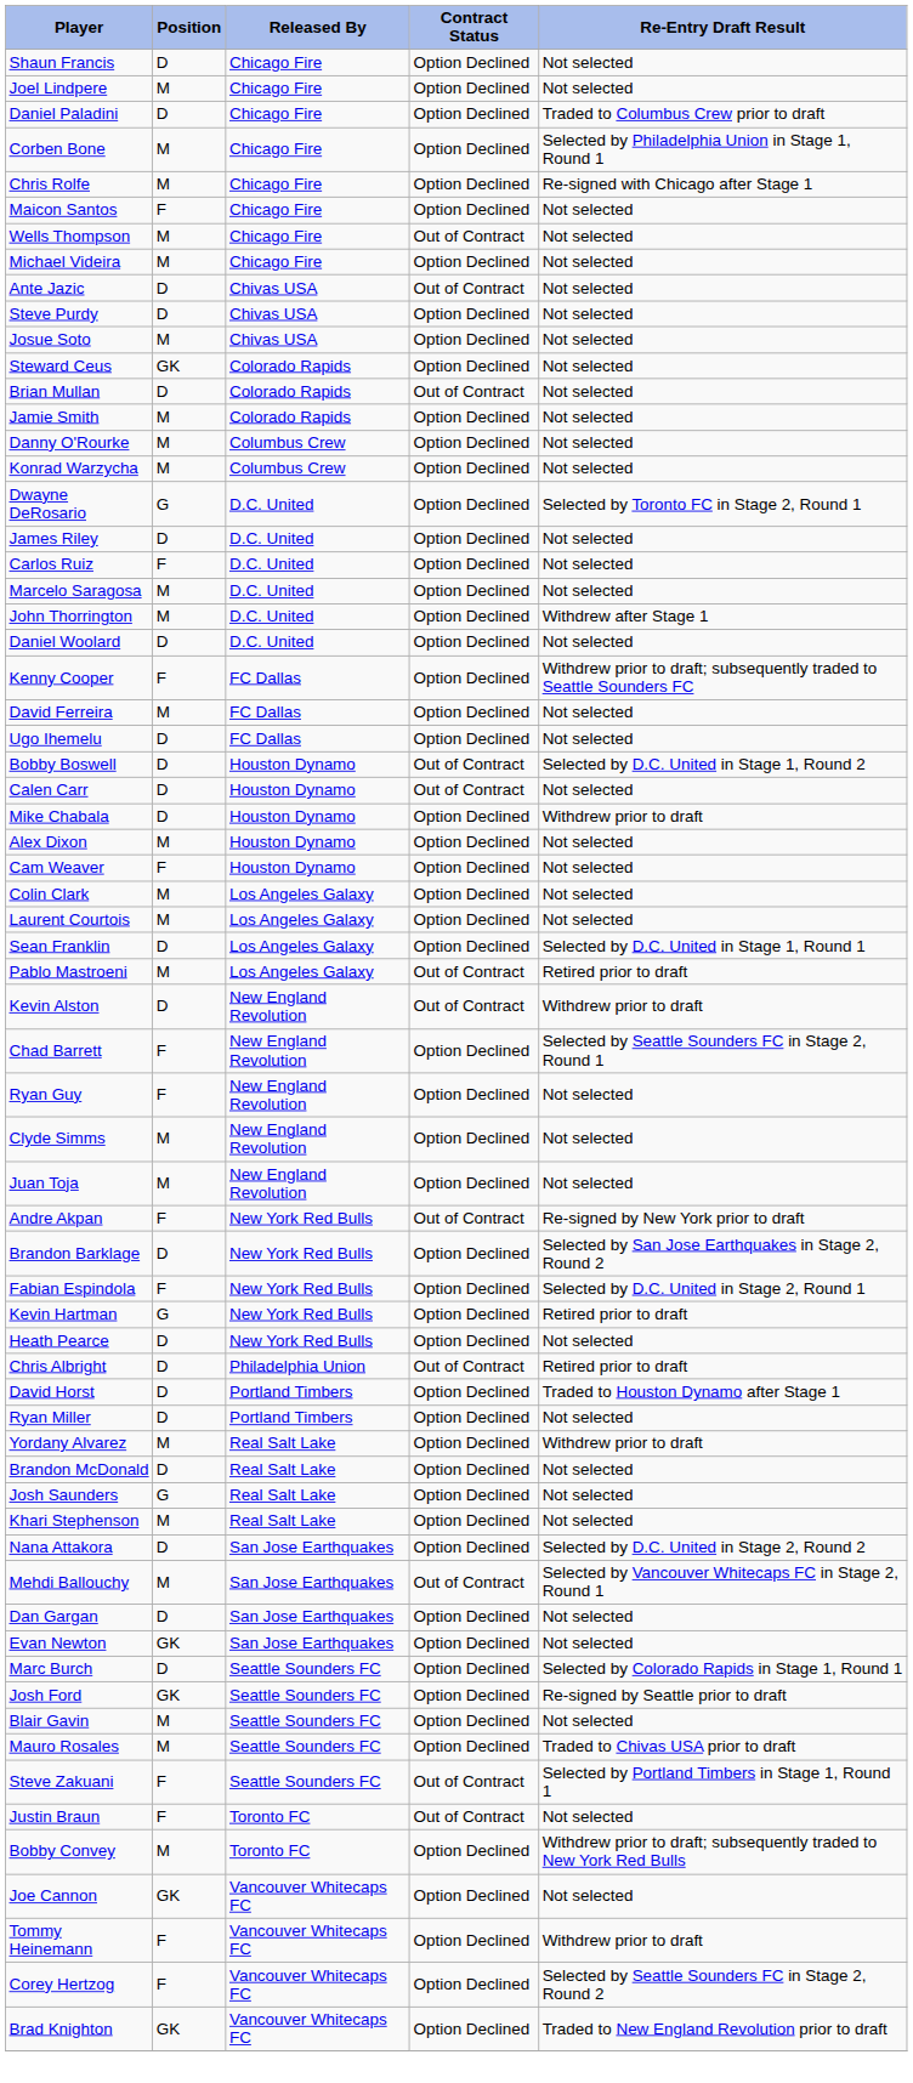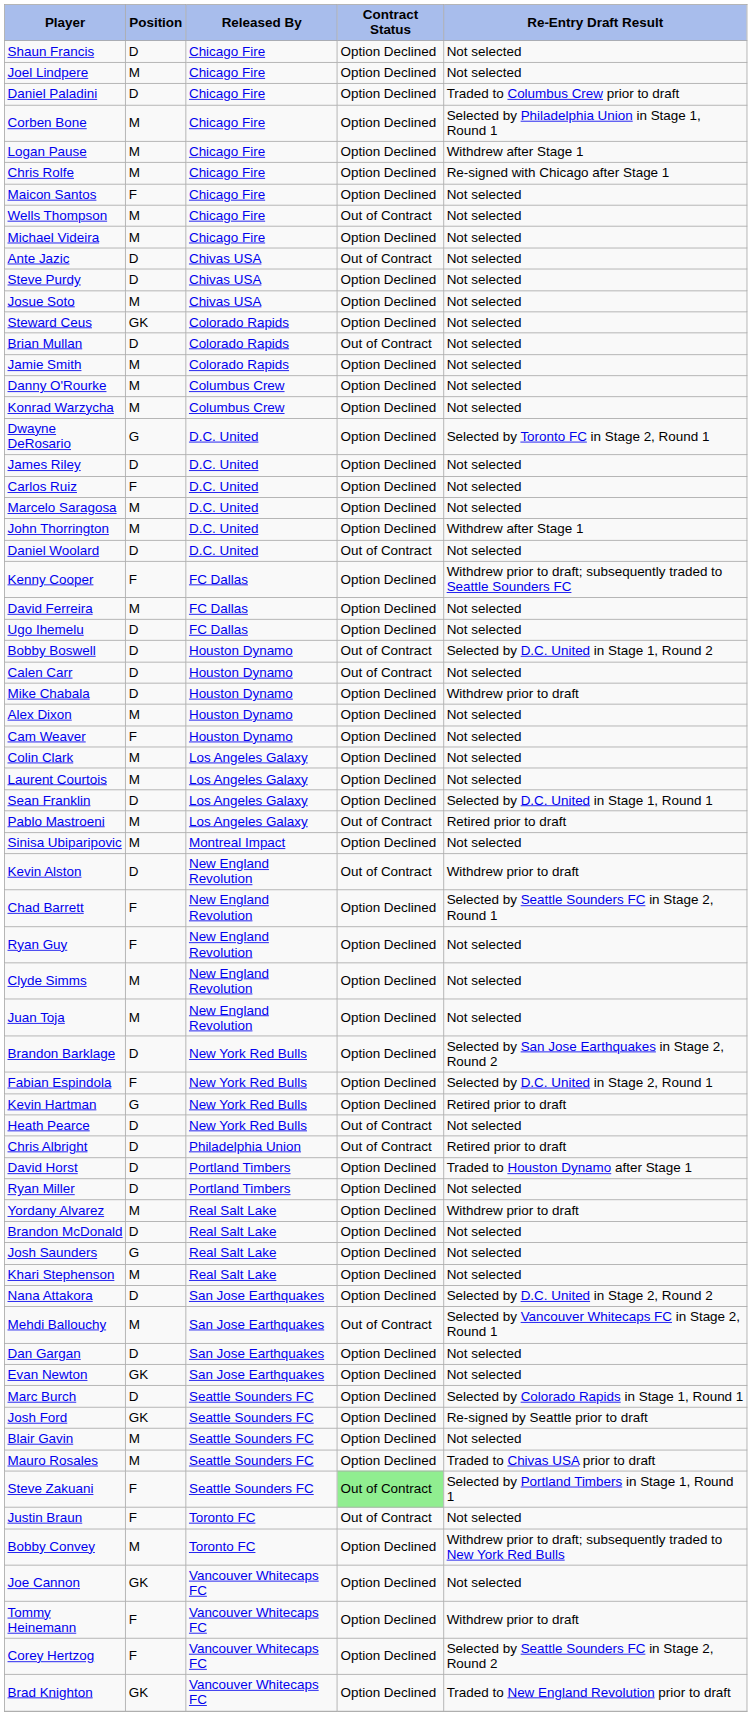 <table class="wikitable sortable" style="width:70%">
 <tr>
 <th style="background:#A8BDEC;" width=16%>Player</th>
 <th width=6% style="background:#A8BDEC;">Position</th>
 <th width=20% style="background:#A8BDEC;">Released By</th>
 <th width=14% style="background:#A8BDEC;">Contract Status</th>
 <th width=40% style="background:#A8BDEC;">Re-Entry Draft Result</th>
 </tr>
 <tr>
 <td><a href='#'>Shaun Francis</a></td>
 <td>D</td>
 <td><a href='#'>Chicago Fire</a></td>
 <td>Option Declined</td>
 <td>Not selected</td>
 </tr>
 <tr>
 <td><a href='#'>Joel Lindpere</a></td>
 <td>M</td>
 <td><a href='#'>Chicago Fire</a></td>
 <td>Option Declined</td>
 <td>Not selected</td>
 </tr>
 <tr>
 <td><a href='#'>Daniel Paladini</a></td>
 <td>D</td>
 <td><a href='#'>Chicago Fire</a></td>
 <td>Option Declined</td>
 <td>Traded to <a href='#'>Columbus Crew</a> prior to draft</td>
 </tr>
 <tr>
 <td><a href='#'>Corben Bone</a></td>
 <td>M</td>
 <td><a href='#'>Chicago Fire</a></td>
 <td>Option Declined</td>
 <td>Selected by <a href='#'>Philadelphia Union</a> in Stage 1, Round 1</td>
+</tr>
+<tr>
+<td><a href='#'>Logan Pause</a></td>
+<td>M</td>
+<td><a href='#'>Chicago Fire</a></td>
+<td>Option Declined</td>
+<td>Withdrew after Stage 1</td>
 </tr>
 <tr>
 <td><a href='#'>Chris Rolfe</a></td>
 <td>M</td>
 <td><a href='#'>Chicago Fire</a></td>
 <td>Option Declined</td>
 <td>Re-signed with Chicago after Stage 1</td>
 </tr>
 <tr>
 <td><a href='#'>Maicon Santos</a></td>
 <td>F</td>
 <td><a href='#'>Chicago Fire</a></td>
 <td>Option Declined</td>
 <td>Not selected</td>
 </tr>
 <tr>
 <td><a href='#'>Wells Thompson</a></td>
 <td>M</td>
 <td><a href='#'>Chicago Fire</a></td>
 <td>Out of Contract</td>
 <td>Not selected</td>
 </tr>
 <tr>
 <td><a href='#'>Michael Videira</a></td>
 <td>M</td>
 <td><a href='#'>Chicago Fire</a></td>
 <td>Option Declined</td>
 <td>Not selected</td>
 </tr>
 <tr>
 <td><a href='#'>Ante Jazic</a></td>
 <td>D</td>
 <td><a href='#'>Chivas USA</a></td>
 <td>Out of Contract</td>
 <td>Not selected</td>
 </tr>
 <tr>
 <td><a href='#'>Steve Purdy</a></td>
 <td>D</td>
 <td><a href='#'>Chivas USA</a></td>
 <td>Option Declined</td>
 <td>Not selected</td>
 </tr>
 <tr>
 <td><a href='#'>Josue Soto</a></td>
 <td>M</td>
 <td><a href='#'>Chivas USA</a></td>
 <td>Option Declined</td>
 <td>Not selected</td>
 </tr>
 <tr>
 <td><a href='#'>Steward Ceus</a></td>
 <td>GK</td>
 <td><a href='#'>Colorado Rapids</a></td>
 <td>Option Declined</td>
 <td>Not selected</td>
 </tr>
 <tr>
 <td><a href='#'>Brian Mullan</a></td>
 <td>D</td>
 <td><a href='#'>Colorado Rapids</a></td>
 <td>Out of Contract</td>
 <td>Not selected</td>
 </tr>
 <tr>
 <td><a href='#'>Jamie Smith</a></td>
 <td>M</td>
 <td><a href='#'>Colorado Rapids</a></td>
 <td>Option Declined</td>
 <td>Not selected</td>
 </tr>
 <tr>
 <td><a href='#'>Danny O'Rourke</a></td>
 <td>M</td>
 <td><a href='#'>Columbus Crew</a></td>
 <td>Option Declined</td>
 <td>Not selected</td>
 </tr>
 <tr>
 <td><a href='#'>Konrad Warzycha</a></td>
 <td>M</td>
 <td><a href='#'>Columbus Crew</a></td>
 <td>Option Declined</td>
 <td>Not selected</td>
 </tr>
 <tr>
 <td><a href='#'>Dwayne DeRosario</a></td>
 <td>G</td>
 <td><a href='#'>D.C. United</a></td>
 <td>Option Declined</td>
 <td>Selected by <a href='#'>Toronto FC</a> in Stage 2, Round 1</td>
 </tr>
 <tr>
 <td><a href='#'>James Riley</a></td>
 <td>D</td>
 <td><a href='#'>D.C. United</a></td>
 <td>Option Declined</td>
 <td>Not selected</td>
 </tr>
 <tr>
 <td><a href='#'>Carlos Ruiz</a></td>
 <td>F</td>
 <td><a href='#'>D.C. United</a></td>
 <td>Option Declined</td>
 <td>Not selected</td>
 </tr>
 <tr>
 <td><a href='#'>Marcelo Saragosa</a></td>
 <td>M</td>
 <td><a href='#'>D.C. United</a></td>
 <td>Option Declined</td>
 <td>Not selected</td>
 </tr>
 <tr>
 <td><a href='#'>John Thorrington</a></td>
 <td>M</td>
 <td><a href='#'>D.C. United</a></td>
 <td>Option Declined</td>
 <td>Withdrew after Stage 1</td>
 </tr>
 <tr>
 <td><a href='#'>Daniel Woolard</a></td>
 <td>D</td>
 <td><a href='#'>D.C. United</a></td>
-<td>Option Declined</td>
+<td>Out of Contract</td>
 <td>Not selected</td>
 </tr>
 <tr>
 <td><a href='#'>Kenny Cooper</a></td>
 <td>F</td>
 <td><a href='#'>FC Dallas</a></td>
 <td>Option Declined</td>
 <td>Withdrew prior to draft; subsequently traded to <a href='#'>Seattle Sounders FC</a></td>
 </tr>
 <tr>
 <td><a href='#'>David Ferreira</a></td>
 <td>M</td>
 <td><a href='#'>FC Dallas</a></td>
 <td>Option Declined</td>
 <td>Not selected</td>
 </tr>
 <tr>
 <td><a href='#'>Ugo Ihemelu</a></td>
 <td>D</td>
 <td><a href='#'>FC Dallas</a></td>
 <td>Option Declined</td>
 <td>Not selected</td>
 </tr>
 <tr>
 <td><a href='#'>Bobby Boswell</a></td>
 <td>D</td>
 <td><a href='#'>Houston Dynamo</a></td>
 <td>Out of Contract</td>
 <td>Selected by <a href='#'>D.C. United</a> in Stage 1, Round 2</td>
 </tr>
 <tr>
 <td><a href='#'>Calen Carr</a></td>
 <td>D</td>
 <td><a href='#'>Houston Dynamo</a></td>
 <td>Out of Contract</td>
 <td>Not selected</td>
 </tr>
 <tr>
 <td><a href='#'>Mike Chabala</a></td>
 <td>D</td>
 <td><a href='#'>Houston Dynamo</a></td>
 <td>Option Declined</td>
 <td>Withdrew prior to draft</td>
 </tr>
 <tr>
 <td><a href='#'>Alex Dixon</a></td>
 <td>M</td>
 <td><a href='#'>Houston Dynamo</a></td>
 <td>Option Declined</td>
 <td>Not selected</td>
 </tr>
 <tr>
 <td><a href='#'>Cam Weaver</a></td>
 <td>F</td>
 <td><a href='#'>Houston Dynamo</a></td>
 <td>Option Declined</td>
 <td>Not selected</td>
 </tr>
 <tr>
 <td><a href='#'>Colin Clark</a></td>
 <td>M</td>
 <td><a href='#'>Los Angeles Galaxy</a></td>
 <td>Option Declined</td>
 <td>Not selected</td>
 </tr>
 <tr>
 <td><a href='#'>Laurent Courtois</a></td>
 <td>M</td>
 <td><a href='#'>Los Angeles Galaxy</a></td>
 <td>Option Declined</td>
 <td>Not selected</td>
 </tr>
 <tr>
 <td><a href='#'>Sean Franklin</a></td>
 <td>D</td>
 <td><a href='#'>Los Angeles Galaxy</a></td>
 <td>Option Declined</td>
 <td>Selected by <a href='#'>D.C. United</a> in Stage 1, Round 1</td>
 </tr>
 <tr>
 <td><a href='#'>Pablo Mastroeni</a></td>
 <td>M</td>
 <td><a href='#'>Los Angeles Galaxy</a></td>
 <td>Out of Contract</td>
 <td>Retired prior to draft</td>
 </tr>
 <tr>
+<td><a href='#'>Sinisa Ubiparipovic</a></td>
+<td>M</td>
+<td><a href='#'>Montreal Impact</a></td>
+<td>Option Declined</td>
+<td>Not selected</td>
+</tr>
+<tr>
 <td><a href='#'>Kevin Alston</a></td>
 <td>D</td>
 <td><a href='#'>New England Revolution</a></td>
 <td>Out of Contract</td>
 <td>Withdrew prior to draft</td>
 </tr>
 <tr>
 <td><a href='#'>Chad Barrett</a></td>
 <td>F</td>
 <td><a href='#'>New England Revolution</a></td>
 <td>Option Declined</td>
 <td>Selected by <a href='#'>Seattle Sounders FC</a> in Stage 2, Round 1</td>
 </tr>
 <tr>
 <td><a href='#'>Ryan Guy</a></td>
 <td>F</td>
 <td><a href='#'>New England Revolution</a></td>
 <td>Option Declined</td>
 <td>Not selected</td>
 </tr>
 <tr>
 <td><a href='#'>Clyde Simms</a></td>
 <td>M</td>
 <td><a href='#'>New England Revolution</a></td>
 <td>Option Declined</td>
 <td>Not selected</td>
 </tr>
 <tr>
 <td><a href='#'>Juan Toja</a></td>
 <td>M</td>
 <td><a href='#'>New England Revolution</a></td>
 <td>Option Declined</td>
 <td>Not selected</td>
 </tr>
 <tr>
-<td><a href='#'>Andre Akpan</a></td>
-<td>F</td>
-<td><a href='#'>New York Red Bulls</a></td>
-<td>Out of Contract</td>
-<td>Re-signed by New York prior to draft</td>
-</tr>
-<tr>
 <td><a href='#'>Brandon Barklage</a></td>
 <td>D</td>
 <td><a href='#'>New York Red Bulls</a></td>
 <td>Option Declined</td>
 <td>Selected by <a href='#'>San Jose Earthquakes</a> in Stage 2, Round 2</td>
 </tr>
 <tr>
 <td><a href='#'>Fabian Espindola</a></td>
 <td>F</td>
 <td><a href='#'>New York Red Bulls</a></td>
 <td>Option Declined</td>
 <td>Selected by <a href='#'>D.C. United</a> in Stage 2, Round 1</td>
 </tr>
 <tr>
 <td><a href='#'>Kevin Hartman</a></td>
 <td>G</td>
 <td><a href='#'>New York Red Bulls</a></td>
 <td>Option Declined</td>
 <td>Retired prior to draft</td>
 </tr>
 <tr>
 <td><a href='#'>Heath Pearce</a></td>
 <td>D</td>
 <td><a href='#'>New York Red Bulls</a></td>
-<td>Option Declined</td>
+<td>Out of Contract</td>
 <td>Not selected</td>
 </tr>
 <tr>
 <td><a href='#'>Chris Albright</a></td>
 <td>D</td>
 <td><a href='#'>Philadelphia Union</a></td>
 <td>Out of Contract</td>
 <td>Retired prior to draft</td>
 </tr>
 <tr>
 <td><a href='#'>David Horst</a></td>
 <td>D</td>
 <td><a href='#'>Portland Timbers</a></td>
 <td>Option Declined</td>
 <td>Traded to <a href='#'>Houston Dynamo</a> after Stage 1</td>
 </tr>
 <tr>
 <td><a href='#'>Ryan Miller</a></td>
 <td>D</td>
 <td><a href='#'>Portland Timbers</a></td>
 <td>Option Declined</td>
 <td>Not selected</td>
 </tr>
 <tr>
 <td><a href='#'>Yordany Alvarez</a></td>
 <td>M</td>
 <td><a href='#'>Real Salt Lake</a></td>
 <td>Option Declined</td>
 <td>Withdrew prior to draft</td>
 </tr>
 <tr>
 <td><a href='#'>Brandon McDonald</a></td>
 <td>D</td>
 <td><a href='#'>Real Salt Lake</a></td>
 <td>Option Declined</td>
 <td>Not selected</td>
 </tr>
 <tr>
 <td><a href='#'>Josh Saunders</a></td>
 <td>G</td>
 <td><a href='#'>Real Salt Lake</a></td>
 <td>Option Declined</td>
 <td>Not selected</td>
 </tr>
 <tr>
 <td><a href='#'>Khari Stephenson</a></td>
 <td>M</td>
 <td><a href='#'>Real Salt Lake</a></td>
 <td>Option Declined</td>
 <td>Not selected</td>
 </tr>
 <tr>
 <td><a href='#'>Nana Attakora</a></td>
 <td>D</td>
 <td><a href='#'>San Jose Earthquakes</a></td>
 <td>Option Declined</td>
 <td>Selected by <a href='#'>D.C. United</a> in Stage 2, Round 2</td>
 </tr>
 <tr>
 <td><a href='#'>Mehdi Ballouchy</a></td>
 <td>M</td>
 <td><a href='#'>San Jose Earthquakes</a></td>
 <td>Out of Contract</td>
 <td>Selected by <a href='#'>Vancouver Whitecaps FC</a> in Stage 2, Round 1</td>
 </tr>
 <tr>
 <td><a href='#'>Dan Gargan</a></td>
 <td>D</td>
 <td><a href='#'>San Jose Earthquakes</a></td>
 <td>Option Declined</td>
 <td>Not selected</td>
 </tr>
 <tr>
 <td><a href='#'>Evan Newton</a></td>
 <td>GK</td>
 <td><a href='#'>San Jose Earthquakes</a></td>
 <td>Option Declined</td>
 <td>Not selected</td>
 </tr>
 <tr>
 <td><a href='#'>Marc Burch</a></td>
 <td>D</td>
 <td><a href='#'>Seattle Sounders FC</a></td>
 <td>Option Declined</td>
 <td>Selected by <a href='#'>Colorado Rapids</a> in Stage 1, Round 1</td>
 </tr>
 <tr>
 <td><a href='#'>Josh Ford</a></td>
 <td>GK</td>
 <td><a href='#'>Seattle Sounders FC</a></td>
 <td>Option Declined</td>
 <td>Re-signed by Seattle prior to draft</td>
 </tr>
 <tr>
 <td><a href='#'>Blair Gavin</a></td>
 <td>M</td>
 <td><a href='#'>Seattle Sounders FC</a></td>
 <td>Option Declined</td>
 <td>Not selected</td>
 </tr>
 <tr>
 <td><a href='#'>Mauro Rosales</a></td>
 <td>M</td>
 <td><a href='#'>Seattle Sounders FC</a></td>
 <td>Option Declined</td>
 <td>Traded to <a href='#'>Chivas USA</a> prior to draft</td>
 </tr>
 <tr>
 <td><a href='#'>Steve Zakuani</a></td>
 <td>F</td>
 <td><a href='#'>Seattle Sounders FC</a></td>
-<td>Out of Contract</td>
+<td style="background: lightgreen;">Out of Contract</td>
 <td>Selected by <a href='#'>Portland Timbers</a> in Stage 1, Round 1</td>
 </tr>
 <tr>
 <td><a href='#'>Justin Braun</a></td>
 <td>F</td>
 <td><a href='#'>Toronto FC</a></td>
 <td>Out of Contract</td>
 <td>Not selected</td>
 </tr>
 <tr>
 <td><a href='#'>Bobby Convey</a></td>
 <td>M</td>
 <td><a href='#'>Toronto FC</a></td>
 <td>Option Declined</td>
 <td>Withdrew prior to draft; subsequently traded to <a href='#'>New York Red Bulls</a></td>
 </tr>
 <tr>
 <td><a href='#'>Joe Cannon</a></td>
 <td>GK</td>
 <td><a href='#'>Vancouver Whitecaps FC</a></td>
 <td>Option Declined</td>
 <td>Not selected</td>
 </tr>
 <tr>
 <td><a href='#'>Tommy Heinemann</a></td>
 <td>F</td>
 <td><a href='#'>Vancouver Whitecaps FC</a></td>
 <td>Option Declined</td>
 <td>Withdrew prior to draft</td>
 </tr>
 <tr>
 <td><a href='#'>Corey Hertzog</a></td>
 <td>F</td>
 <td><a href='#'>Vancouver Whitecaps FC</a></td>
 <td>Option Declined</td>
 <td>Selected by <a href='#'>Seattle Sounders FC</a> in Stage 2, Round 2</td>
 </tr>
 <tr>
 <td><a href='#'>Brad Knighton</a></td>
 <td>GK</td>
 <td><a href='#'>Vancouver Whitecaps FC</a></td>
 <td>Option Declined</td>
 <td>Traded to <a href='#'>New England Revolution</a> prior to draft</td>
 </tr>
 <tr>
 </tr>
 </table>
